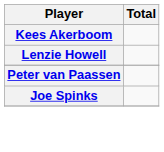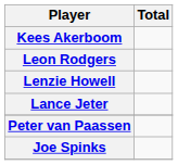 <table class="sortable wikitable plainrowheaders">
 <tr>
 <th scope="col">Player</th>
 <th scope="col">Total</th>
 </tr>
 <tr>
 <th scope="row"><a href='#'>Kees Akerboom</a></th>
 <td style="text-align:center;"></td>
 </tr>
 <tr>
+<th scope="row"><a href='#'>Leon Rodgers</a></th>
+<td style="text-align:center;"></td>
+</tr>
+<tr>
 <th scope="row"><a href='#'>Lenzie Howell</a></th>
+<td style="text-align:center;"></td>
+</tr>
+<tr>
+<th scope="row"><a href='#'>Lance Jeter</a></th>
 <td style="text-align:center;"></td>
 </tr>
 <tr>
 </tr>
 <tr>
 <th scope="row"><a href='#'>Peter van Paassen</a></th>
 <td style="text-align:center;"></td>
 </tr>
 <tr>
 <th scope="row"><a href='#'>Joe Spinks</a></th>
 <td style="text-align:center;"></td>
 </tr>
 <tr>
 </tr>
 </table>
